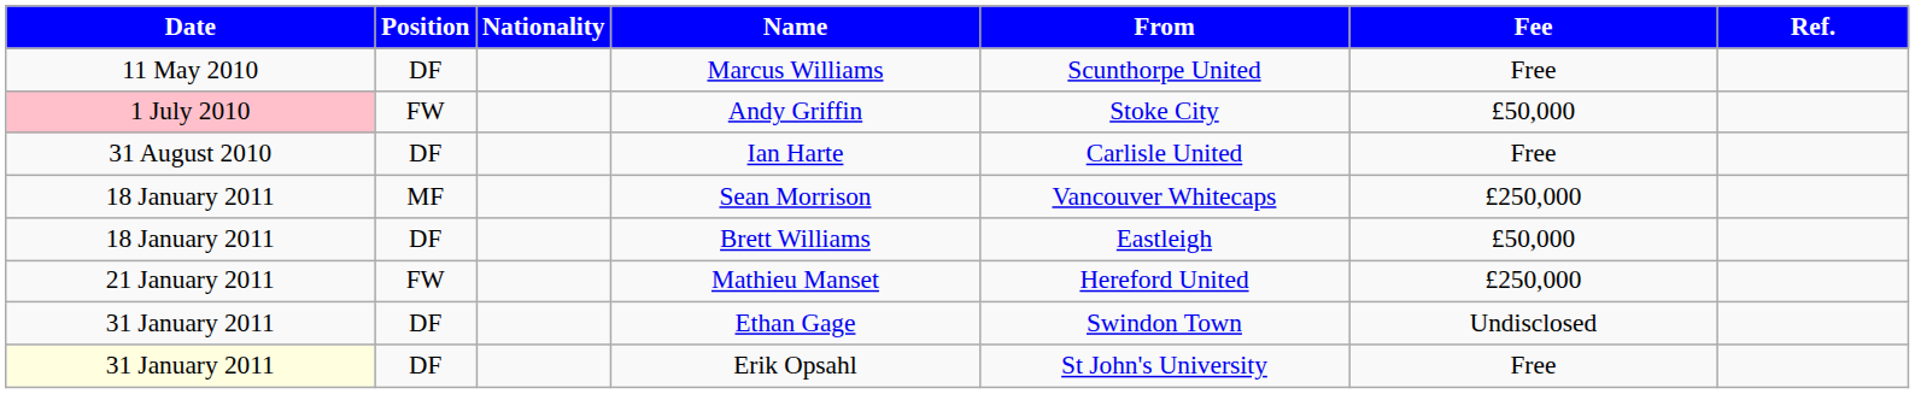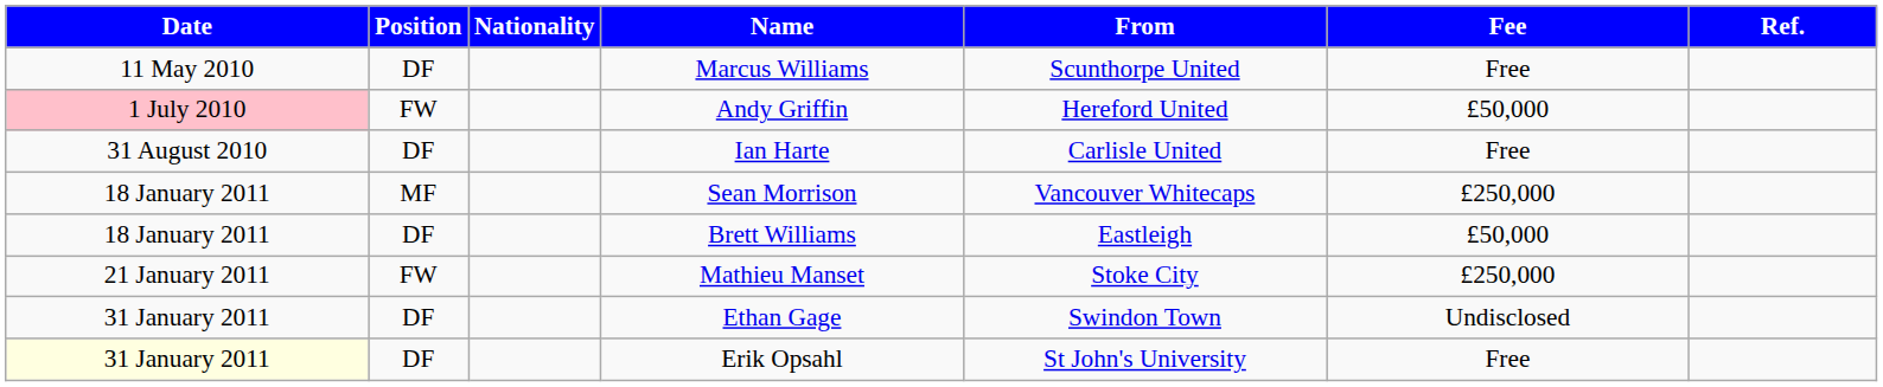 <table class="wikitable"  style="text-align:center; font-size:90%; ">
 <tr>
 <th style="background:#00f; color:white; width:200px;">Date</th>
 <th style="background:#00f; color:white; width:50px;">Position</th>
 <th style="background:#00f; color:white; width:50px;">Nationality</th>
 <th style="background:#00f; color:white; width:200px;">Name</th>
 <th style="background:#00f; color:white; width:200px;">From</th>
 <th style="background:#00f; color:white; width:200px;">Fee</th>
 <th style="background:#00f; color:white; width:100px;">Ref.</th>
 </tr>
 <tr>
 <td>11 May 2010</td>
 <td>DF</td>
 <td></td>
 <td><a href='#'>Marcus Williams</a></td>
 <td><a href='#'>Scunthorpe United</a></td>
 <td>Free</td>
 <td></td>
 </tr>
 <tr>
 <td style="background: pink;">1 July 2010</td>
 <td>FW</td>
 <td></td>
 <td><a href='#'>Andy Griffin</a></td>
-<td><a href='#'>Stoke City</a></td>
+<td><a href='#'>Hereford United</a></td>
 <td>£50,000</td>
 <td></td>
 </tr>
 <tr>
 <td>31 August 2010</td>
 <td>DF</td>
 <td></td>
 <td><a href='#'>Ian Harte</a></td>
 <td><a href='#'>Carlisle United</a></td>
 <td>Free</td>
 <td></td>
 </tr>
 <tr>
 <td>18 January 2011</td>
 <td>MF</td>
 <td></td>
 <td><a href='#'>Sean Morrison</a></td>
 <td><a href='#'>Vancouver Whitecaps</a></td>
 <td>£250,000</td>
 <td></td>
 </tr>
 <tr>
 <td>18 January 2011</td>
 <td>DF</td>
 <td></td>
 <td><a href='#'>Brett Williams</a></td>
 <td><a href='#'>Eastleigh</a></td>
 <td>£50,000</td>
 <td></td>
 </tr>
 <tr>
 <td>21 January 2011</td>
 <td>FW</td>
 <td></td>
 <td><a href='#'>Mathieu Manset</a></td>
-<td><a href='#'>Hereford United</a></td>
+<td><a href='#'>Stoke City</a></td>
 <td>£250,000</td>
 <td></td>
 </tr>
 <tr>
 <td>31 January 2011</td>
 <td>DF</td>
 <td></td>
 <td><a href='#'>Ethan Gage</a></td>
 <td><a href='#'>Swindon Town</a></td>
 <td>Undisclosed</td>
 <td></td>
 </tr>
 <tr>
 <td style="background: lightyellow;">31 January 2011</td>
 <td>DF</td>
 <td></td>
 <td>Erik Opsahl</td>
 <td><a href='#'>St John's University</a></td>
 <td>Free</td>
 <td></td>
 </tr>
 </table>
